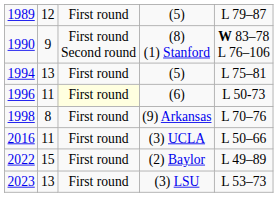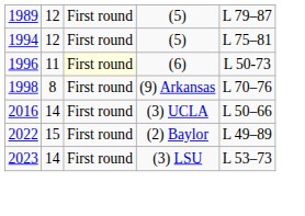 <table class="wikitable" style="text-align:center">
 <tr>
 <td><a href='#'>1989</a></td>
 <td>12</td>
 <td>First round</td>
 <td>(5) </td>
 <td>L 79–87</td>
 </tr>
 <tr>
-<td><a href='#'>1990</a></td>
-<td>9</td>
-<td>First round<br>Second round</td>
-<td>(8) <br>(1) <a href='#'>Stanford</a></td>
-<td><strong>W</strong> 83–78<br>L 76–106</td>
-</tr>
-<tr>
 <td><a href='#'>1994</a></td>
-<td>13</td>
+<td>12</td>
 <td>First round</td>
 <td>(5) </td>
 <td>L 75–81</td>
 </tr>
 <tr>
 <td><a href='#'>1996</a></td>
 <td>11</td>
 <td style="background: lightyellow;">First round</td>
 <td>(6) </td>
 <td>L 50-73</td>
 </tr>
 <tr>
 <td><a href='#'>1998</a></td>
 <td>8</td>
 <td>First round</td>
 <td>(9) <a href='#'>Arkansas</a></td>
 <td>L 70–76</td>
 </tr>
 <tr>
 <td><a href='#'>2016</a></td>
-<td>11</td>
+<td>14</td>
 <td>First round</td>
 <td>(3) <a href='#'>UCLA</a></td>
 <td>L 50–66</td>
 </tr>
 <tr>
 <td><a href='#'>2022</a></td>
 <td>15</td>
 <td>First round</td>
 <td>(2) <a href='#'>Baylor</a></td>
 <td>L 49–89</td>
 </tr>
 <tr>
 <td><a href='#'>2023</a></td>
-<td>13</td>
+<td>14</td>
 <td>First round</td>
 <td>(3) <a href='#'>LSU</a></td>
 <td>L 53–73</td>
 </tr>
 </table>
